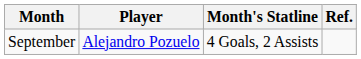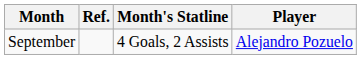 <table class=wikitable>
 <tr>
 <th>Month</th>
+<th>Ref.</th>
+<th>Month's Statline</th>
 <th>Player</th>
-<th>Month's Statline</th>
-<th>Ref.</th>
 </tr>
 <tr>
 <td align=center>September</td>
+<td></td>
+<td>4 Goals, 2 Assists</td>
 <td> <a href='#'>Alejandro Pozuelo</a></td>
-<td>4 Goals, 2 Assists</td>
-<td></td>
 </tr>
 </table>
